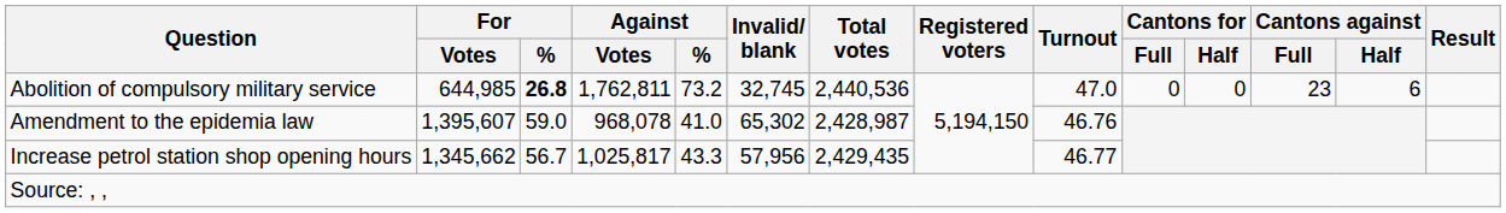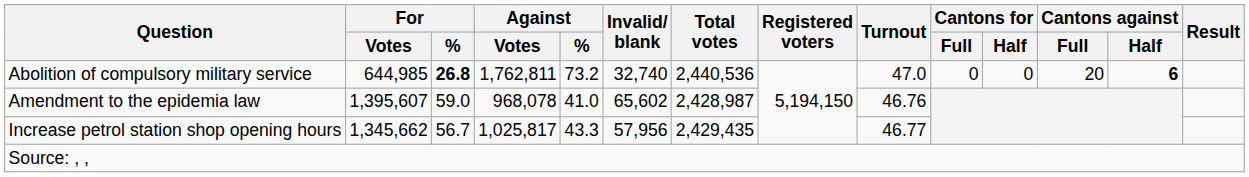 <table class=wikitable style=text-align:right>
 <tr>
 <th rowspan=2>Question</th>
 <th colspan=2>For</th>
 <th colspan=2>Against</th>
 <th rowspan=2>Invalid/<br>blank</th>
 <th rowspan=2>Total<br>votes</th>
 <th rowspan=2>Registered<br>voters</th>
 <th rowspan=2>Turnout</th>
 <th colspan=2>Cantons for</th>
 <th colspan=2>Cantons against</th>
 <th rowspan=2>Result</th>
 </tr>
 <tr>
 <th>Votes</th>
 <th>%</th>
 <th>Votes</th>
 <th>%</th>
 <th>Full</th>
 <th>Half</th>
 <th>Full</th>
 <th>Half</th>
 </tr>
 <tr>
 <td align=left>Abolition of compulsory military service</td>
 <td>644,985</td>
 <td><strong>26.8</strong></td>
 <td>1,762,811</td>
 <td>73.2</td>
-<td>32,745</td>
+<td>32,740</td>
 <td>2,440,536</td>
 <td rowspan=3>5,194,150</td>
 <td>47.0</td>
 <td>0</td>
 <td>0</td>
-<td>23</td>
-<td>6</td>
+<td>20</td>
+<td><strong>6</strong></td>
 <td></td>
 </tr>
 <tr>
 <td align=left>Amendment to the epidemia law</td>
 <td>1,395,607</td>
 <td>59.0</td>
 <td>968,078</td>
 <td>41.0</td>
-<td>65,302</td>
+<td>65,602</td>
 <td>2,428,987</td>
 <td>46.76</td>
 <td colspan="4" rowspan="2" style="background-color:#F4F4F4;"></td>
 <td></td>
 </tr>
 <tr>
 <td align=left>Increase petrol station shop opening hours</td>
 <td>1,345,662</td>
 <td>56.7</td>
 <td>1,025,817</td>
 <td>43.3</td>
 <td>57,956</td>
 <td>2,429,435</td>
 <td>46.77</td>
 <td></td>
 </tr>
 <tr>
 <td colspan=14 align=left>Source: , , </td>
 </tr>
 </table>
